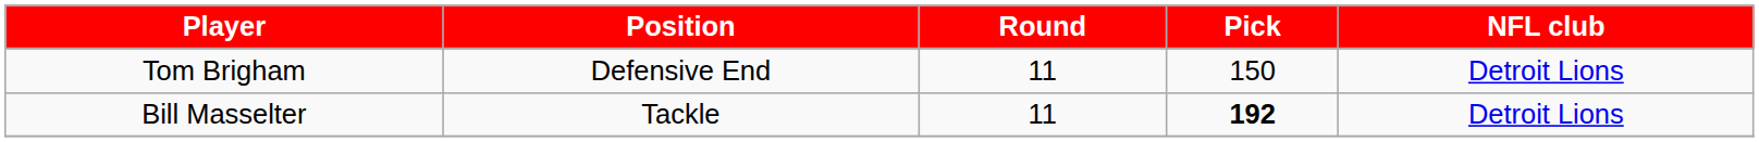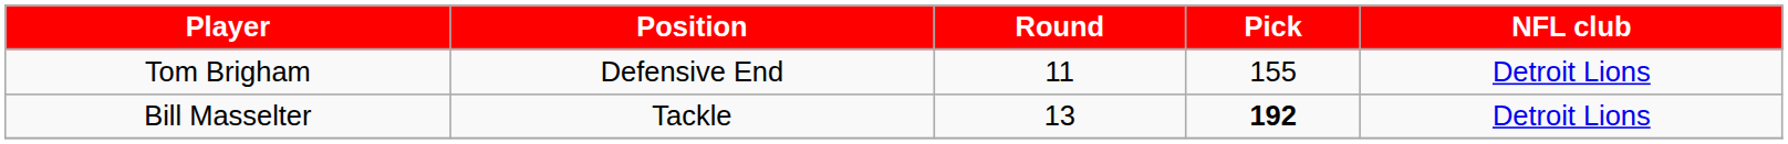 <table class="wikitable" width="80%">
 <tr align="center"  style="background:red;color:#FFFFFF;">
 <td><strong>Player</strong></td>
 <td><strong>Position</strong></td>
 <td><strong>Round</strong></td>
 <td><strong>Pick</strong></td>
 <td><strong>NFL club</strong></td>
 </tr>
 <tr align="center" bgcolor="">
 <td>Tom Brigham</td>
 <td>Defensive End</td>
 <td>11</td>
-<td>150</td>
+<td>155</td>
 <td><a href='#'>Detroit Lions</a></td>
 </tr>
 <tr align="center" bgcolor="">
 <td>Bill Masselter</td>
 <td>Tackle</td>
-<td>11</td>
+<td>13</td>
 <td><strong>192</strong></td>
 <td><a href='#'>Detroit Lions</a></td>
 </tr>
 <tr align="center" bgcolor="">
 </tr>
 </table>
